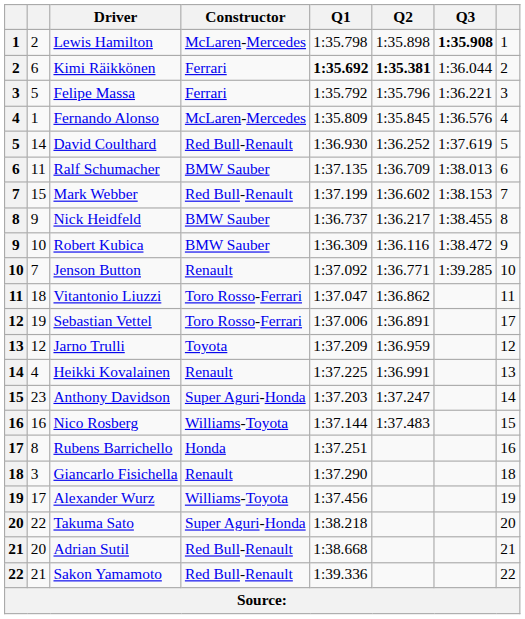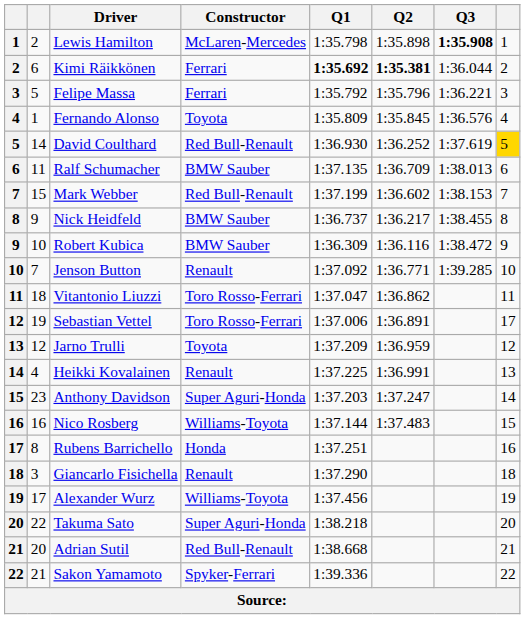 <table class="wikitable sortable" style="font-size: 85%">
 <tr>
 <th></th>
 <th></th>
 <th>Driver</th>
 <th>Constructor</th>
 <th>Q1</th>
 <th>Q2</th>
 <th>Q3</th>
 <th></th>
 </tr>
 <tr>
 <th>1</th>
 <td>2</td>
 <td> <a href='#'>Lewis Hamilton</a></td>
 <td align="center" nowrap><a href='#'>McLaren</a>-<a href='#'>Mercedes</a></td>
 <td>1:35.798</td>
 <td>1:35.898</td>
 <td><strong>1:35.908</strong></td>
 <td>1</td>
 </tr>
 <tr>
 <th>2</th>
 <td>6</td>
 <td> <a href='#'>Kimi Räikkönen</a></td>
 <td><a href='#'>Ferrari</a></td>
 <td><strong>1:35.692</strong></td>
 <td><strong>1:35.381</strong></td>
 <td>1:36.044</td>
 <td>2</td>
 </tr>
 <tr>
 <th>3</th>
 <td>5</td>
 <td> <a href='#'>Felipe Massa</a></td>
 <td><a href='#'>Ferrari</a></td>
 <td>1:35.792</td>
 <td>1:35.796</td>
 <td>1:36.221</td>
 <td>3</td>
 </tr>
 <tr>
 <th>4</th>
 <td>1</td>
 <td> <a href='#'>Fernando Alonso</a></td>
-<td><a href='#'>McLaren</a>-<a href='#'>Mercedes</a></td>
+<td><a href='#'>Toyota</a></td>
 <td>1:35.809</td>
 <td>1:35.845</td>
 <td>1:36.576</td>
 <td>4</td>
 </tr>
 <tr>
 <th>5</th>
 <td>14</td>
 <td> <a href='#'>David Coulthard</a></td>
 <td><a href='#'>Red Bull</a>-<a href='#'>Renault</a></td>
 <td>1:36.930</td>
 <td>1:36.252</td>
 <td>1:37.619</td>
-<td>5</td>
+<td style="background: gold;">5</td>
 </tr>
 <tr>
 <th>6</th>
 <td>11</td>
 <td> <a href='#'>Ralf Schumacher</a></td>
 <td><a href='#'>BMW Sauber</a></td>
 <td>1:37.135</td>
 <td>1:36.709</td>
 <td>1:38.013</td>
 <td>6</td>
 </tr>
 <tr>
 <th>7</th>
 <td>15</td>
 <td> <a href='#'>Mark Webber</a></td>
 <td><a href='#'>Red Bull</a>-<a href='#'>Renault</a></td>
 <td>1:37.199</td>
 <td>1:36.602</td>
 <td>1:38.153</td>
 <td>7</td>
 </tr>
 <tr>
 <th>8</th>
 <td>9</td>
 <td> <a href='#'>Nick Heidfeld</a></td>
 <td><a href='#'>BMW Sauber</a></td>
 <td>1:36.737</td>
 <td>1:36.217</td>
 <td>1:38.455</td>
 <td>8</td>
 </tr>
 <tr>
 <th>9</th>
 <td>10</td>
 <td> <a href='#'>Robert Kubica</a></td>
 <td><a href='#'>BMW Sauber</a></td>
 <td>1:36.309</td>
 <td>1:36.116</td>
 <td>1:38.472</td>
 <td>9</td>
 </tr>
 <tr>
 <th>10</th>
 <td>7</td>
 <td> <a href='#'>Jenson Button</a></td>
 <td><a href='#'>Renault</a></td>
 <td>1:37.092</td>
 <td>1:36.771</td>
 <td>1:39.285</td>
 <td>10</td>
 </tr>
 <tr>
 <th>11</th>
 <td>18</td>
 <td> <a href='#'>Vitantonio Liuzzi</a></td>
 <td><a href='#'>Toro Rosso</a>-<a href='#'>Ferrari</a></td>
 <td>1:37.047</td>
 <td>1:36.862</td>
 <td></td>
 <td>11</td>
 </tr>
 <tr>
 <th>12</th>
 <td>19</td>
 <td> <a href='#'>Sebastian Vettel</a></td>
 <td><a href='#'>Toro Rosso</a>-<a href='#'>Ferrari</a></td>
 <td>1:37.006</td>
 <td>1:36.891</td>
 <td></td>
 <td>17</td>
 </tr>
 <tr>
 <th>13</th>
 <td>12</td>
 <td> <a href='#'>Jarno Trulli</a></td>
 <td><a href='#'>Toyota</a></td>
 <td>1:37.209</td>
 <td>1:36.959</td>
 <td></td>
 <td>12</td>
 </tr>
 <tr>
 <th>14</th>
 <td>4</td>
 <td> <a href='#'>Heikki Kovalainen</a></td>
 <td><a href='#'>Renault</a></td>
 <td>1:37.225</td>
 <td>1:36.991</td>
 <td></td>
 <td>13</td>
 </tr>
 <tr>
 <th>15</th>
 <td>23</td>
 <td> <a href='#'>Anthony Davidson</a></td>
 <td><a href='#'>Super Aguri</a>-<a href='#'>Honda</a></td>
 <td>1:37.203</td>
 <td>1:37.247</td>
 <td></td>
 <td>14</td>
 </tr>
 <tr>
 <th>16</th>
 <td>16</td>
 <td> <a href='#'>Nico Rosberg</a></td>
 <td><a href='#'>Williams</a>-<a href='#'>Toyota</a></td>
 <td>1:37.144</td>
 <td>1:37.483</td>
 <td></td>
 <td>15</td>
 </tr>
 <tr>
 <th>17</th>
 <td>8</td>
 <td> <a href='#'>Rubens Barrichello</a></td>
 <td><a href='#'>Honda</a></td>
 <td>1:37.251</td>
 <td></td>
 <td></td>
 <td>16</td>
 </tr>
 <tr>
 <th>18</th>
 <td>3</td>
 <td align="center" nowrap> <a href='#'>Giancarlo Fisichella</a></td>
 <td><a href='#'>Renault</a></td>
 <td>1:37.290</td>
 <td></td>
 <td></td>
 <td>18</td>
 </tr>
 <tr>
 <th>19</th>
 <td>17</td>
 <td> <a href='#'>Alexander Wurz</a></td>
 <td><a href='#'>Williams</a>-<a href='#'>Toyota</a></td>
 <td>1:37.456</td>
 <td></td>
 <td></td>
 <td>19</td>
 </tr>
 <tr>
 <th>20</th>
 <td>22</td>
 <td> <a href='#'>Takuma Sato</a></td>
 <td><a href='#'>Super Aguri</a>-<a href='#'>Honda</a></td>
 <td>1:38.218</td>
 <td></td>
 <td></td>
 <td>20</td>
 </tr>
 <tr>
 <th>21</th>
 <td>20</td>
 <td> <a href='#'>Adrian Sutil</a></td>
 <td><a href='#'>Red Bull</a>-<a href='#'>Renault</a></td>
 <td>1:38.668</td>
 <td></td>
 <td></td>
 <td>21</td>
 </tr>
 <tr>
 <th>22</th>
 <td>21</td>
 <td> <a href='#'>Sakon Yamamoto</a></td>
-<td><a href='#'>Red Bull</a>-<a href='#'>Renault</a></td>
+<td><a href='#'>Spyker</a>-<a href='#'>Ferrari</a></td>
 <td>1:39.336</td>
 <td></td>
 <td></td>
 <td>22</td>
 </tr>
 <tr>
 <th colspan=8>Source:</th>
 </tr>
 </table>
